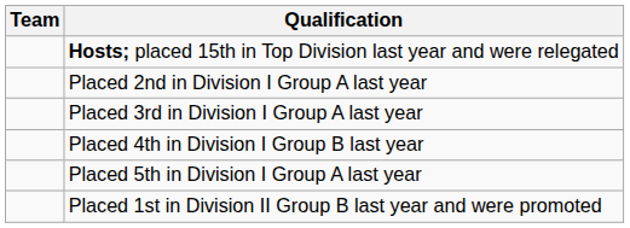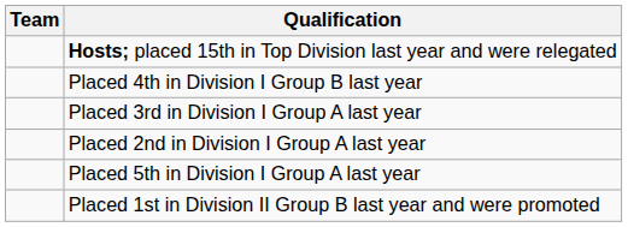 <table class="wikitable">
 <tr>
 <th>Team</th>
 <th>Qualification</th>
 </tr>
 <tr>
 <td></td>
 <td><strong>Hosts;</strong> placed 15th in Top Division last year and were relegated</td>
 </tr>
 <tr>
 <td></td>
-<td>Placed 2nd in Division I Group A last year</td>
+<td>Placed 4th in Division I Group B last year</td>
 </tr>
 <tr>
 <td></td>
 <td>Placed 3rd in Division I Group A last year</td>
 </tr>
 <tr>
 <td></td>
-<td>Placed 4th in Division I Group B last year</td>
+<td>Placed 2nd in Division I Group A last year</td>
 </tr>
 <tr>
 <td></td>
 <td>Placed 5th in Division I Group A last year</td>
 </tr>
 <tr>
 <td></td>
 <td>Placed 1st in Division II Group B last year and were promoted</td>
 </tr>
 </table>
